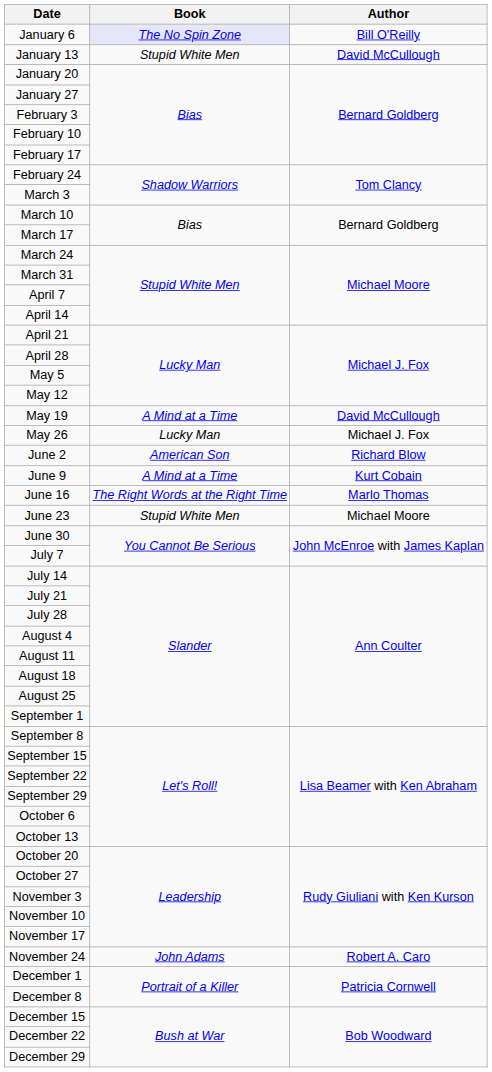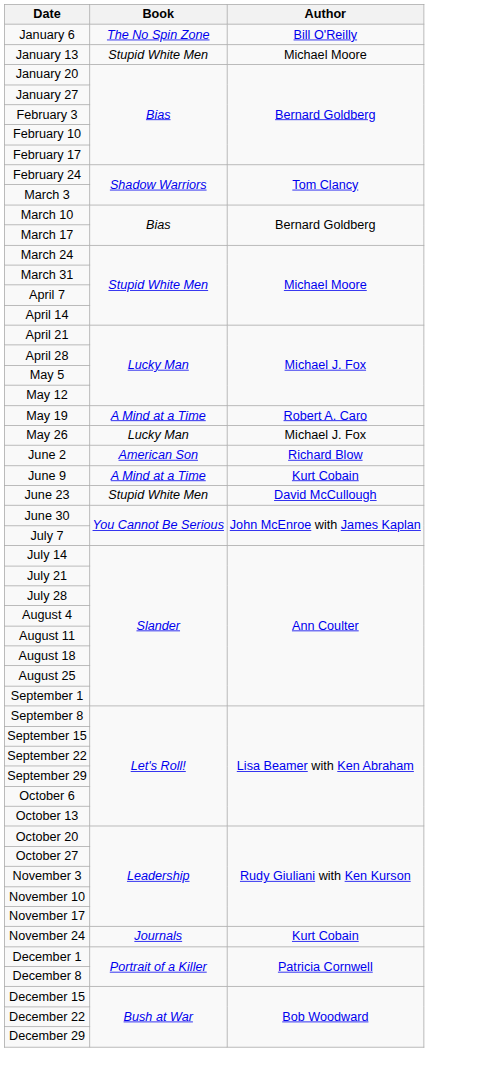 <table class="wikitable" style="text-align: center">
 <tr>
 <th>Date</th>
 <th>Book</th>
 <th>Author</th>
 </tr>
 <tr>
 <td>January 6</td>
-<td style="background: lavender;"><em><a href='#'>The No Spin Zone</a></em></td>
+<td><em><a href='#'>The No Spin Zone</a></em></td>
 <td><a href='#'>Bill O'Reilly</a></td>
 </tr>
 <tr>
 <td>January 13</td>
 <td><em>Stupid White Men</em></td>
-<td><a href='#'>David McCullough</a></td>
+<td>Michael Moore</td>
 </tr>
 <tr>
 <td>January 20</td>
 <td rowspan=5><em><a href='#'>Bias</a></em></td>
 <td rowspan=5><a href='#'>Bernard Goldberg</a></td>
 </tr>
 <tr>
 <td>January 27</td>
 </tr>
 <tr>
 <td>February 3</td>
 </tr>
 <tr>
 <td>February 10</td>
 </tr>
 <tr>
 <td>February 17</td>
 </tr>
 <tr>
 <td>February 24</td>
 <td rowspan=2><em><a href='#'>Shadow Warriors</a></em></td>
 <td rowspan=2><a href='#'>Tom Clancy</a></td>
 </tr>
 <tr>
 <td>March 3</td>
 </tr>
 <tr>
 <td>March 10</td>
 <td rowspan=2><em>Bias</em></td>
 <td rowspan=2>Bernard Goldberg</td>
 </tr>
 <tr>
 <td>March 17</td>
 </tr>
 <tr>
 <td>March 24</td>
 <td rowspan=4><em><a href='#'>Stupid White Men</a></em></td>
 <td rowspan=4><a href='#'>Michael Moore</a></td>
 </tr>
 <tr>
 <td>March 31</td>
 </tr>
 <tr>
 <td>April 7</td>
 </tr>
 <tr>
 <td>April 14</td>
 </tr>
 <tr>
 <td>April 21</td>
 <td rowspan=4><em><a href='#'>Lucky Man</a></em></td>
 <td rowspan=4><a href='#'>Michael J. Fox</a></td>
 </tr>
 <tr>
 <td>April 28</td>
 </tr>
 <tr>
 <td>May 5</td>
 </tr>
 <tr>
 <td>May 12</td>
 </tr>
 <tr>
 <td>May 19</td>
 <td><em><a href='#'>A Mind at a Time</a></em></td>
-<td><a href='#'>David McCullough</a></td>
+<td><a href='#'>Robert A. Caro</a></td>
 </tr>
 <tr>
 <td>May 26</td>
 <td><em>Lucky Man</em></td>
 <td>Michael J. Fox</td>
 </tr>
 <tr>
 <td>June 2</td>
 <td><em><a href='#'>American Son</a></em></td>
 <td><a href='#'>Richard Blow</a></td>
 </tr>
 <tr>
 <td>June 9</td>
 <td><em><a href='#'>A Mind at a Time</a></em></td>
 <td><a href='#'>Kurt Cobain</a></td>
 </tr>
 <tr>
-<td>June 16</td>
-<td><em><a href='#'>The Right Words at the Right Time</a></em></td>
-<td><a href='#'>Marlo Thomas</a></td>
-</tr>
-<tr>
 <td>June 23</td>
 <td><em>Stupid White Men</em></td>
-<td>Michael Moore</td>
+<td><a href='#'>David McCullough</a></td>
 </tr>
 <tr>
 <td>June 30</td>
 <td rowspan=2><em><a href='#'>You Cannot Be Serious</a></em></td>
 <td rowspan=2><a href='#'>John McEnroe</a> with <a href='#'>James Kaplan</a></td>
 </tr>
 <tr>
 <td>July 7</td>
 </tr>
 <tr>
 <td>July 14</td>
 <td rowspan=8><em><a href='#'>Slander</a></em></td>
 <td rowspan=8><a href='#'>Ann Coulter</a></td>
 </tr>
 <tr>
 <td>July 21</td>
 </tr>
 <tr>
 <td>July 28</td>
 </tr>
 <tr>
 <td>August 4</td>
 </tr>
 <tr>
 <td>August 11</td>
 </tr>
 <tr>
 <td>August 18</td>
 </tr>
 <tr>
 <td>August 25</td>
 </tr>
 <tr>
 <td>September 1</td>
 </tr>
 <tr>
 <td>September 8</td>
 <td rowspan=6><em><a href='#'>Let's Roll!</a></em></td>
 <td rowspan=6><a href='#'>Lisa Beamer</a> with <a href='#'>Ken Abraham</a></td>
 </tr>
 <tr>
 <td>September 15</td>
 </tr>
 <tr>
 <td>September 22</td>
 </tr>
 <tr>
 <td>September 29</td>
 </tr>
 <tr>
 <td>October 6</td>
 </tr>
 <tr>
 <td>October 13</td>
 </tr>
 <tr>
 <td>October 20</td>
 <td rowspan=5><em><a href='#'>Leadership</a></em></td>
 <td rowspan=5><a href='#'>Rudy Giuliani</a> with <a href='#'>Ken Kurson</a></td>
 </tr>
 <tr>
 <td>October 27</td>
 </tr>
 <tr>
 <td>November 3</td>
 </tr>
 <tr>
 <td>November 10</td>
 </tr>
 <tr>
 <td>November 17</td>
 </tr>
 <tr>
 <td>November 24</td>
-<td><em><a href='#'>John Adams</a></em></td>
-<td><a href='#'>Robert A. Caro</a></td>
+<td><em><a href='#'>Journals</a></em></td>
+<td><a href='#'>Kurt Cobain</a></td>
 </tr>
 <tr>
 <td>December 1</td>
 <td rowspan=2><em><a href='#'>Portrait of a Killer</a></em></td>
 <td rowspan=2><a href='#'>Patricia Cornwell</a></td>
 </tr>
 <tr>
 <td>December 8</td>
 </tr>
 <tr>
 <td>December 15</td>
 <td rowspan=3><em><a href='#'>Bush at War</a></em></td>
 <td rowspan=3><a href='#'>Bob Woodward</a></td>
 </tr>
 <tr>
 <td>December 22</td>
 </tr>
 <tr>
 <td>December 29</td>
 </tr>
 </table>
